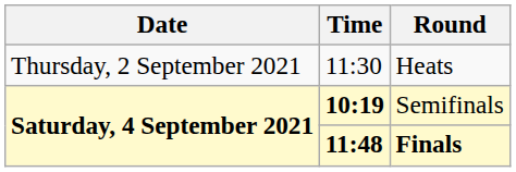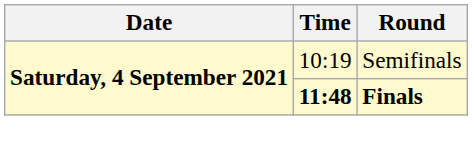 <table class="wikitable">
 <tr>
 <th>Date</th>
 <th>Time</th>
 <th>Round</th>
 </tr>
-<tr>
-<td>Thursday, 2 September 2021</td>
-<td>11:30</td>
-<td>Heats</td>
-</tr>
 <tr style=background:lemonchiffon>
 <td rowspan=2><strong>Saturday, 4 September 2021</strong></td>
-<td><strong>10:19</strong></td>
+<td>10:19</td>
 <td>Semifinals</td>
 </tr>
 <tr style=background:lemonchiffon>
 <td><strong>11:48</strong></td>
 <td><strong>Finals</strong></td>
 </tr>
 </table>
